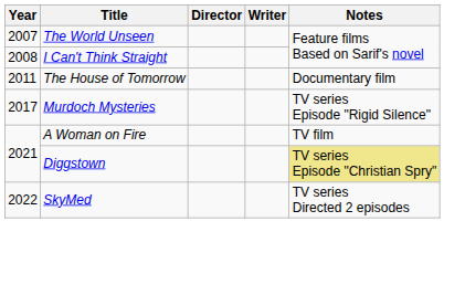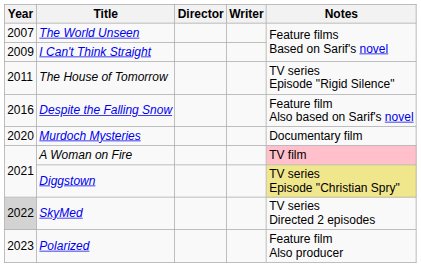 <table class="wikitable sortable">
 <tr>
 <th>Year</th>
 <th>Title</th>
 <th>Director</th>
 <th>Writer</th>
 <th>Notes</th>
 </tr>
 <tr>
 <td>2007</td>
 <td><em><a href='#'>The World Unseen</a></em></td>
 <td></td>
 <td></td>
 <td rowspan=2>Feature films<br>Based on Sarif's <a href='#'>novel</a></td>
 </tr>
 <tr>
-<td>2008</td>
+<td>2009</td>
 <td><em><a href='#'>I Can't Think Straight</a></em></td>
 <td></td>
 <td></td>
 </tr>
 <tr>
 <td>2011</td>
 <td><em>The House of Tomorrow</em></td>
 <td></td>
 <td></td>
-<td>Documentary film</td>
+<td>TV series<br>Episode "Rigid Silence"</td>
 </tr>
 <tr>
-<td>2017</td>
+<td>2016</td>
+<td><em><a href='#'>Despite the Falling Snow</a></em></td>
+<td></td>
+<td></td>
+<td>Feature film<br>Also based on Sarif's <a href='#'>novel</a></td>
+</tr>
+<tr>
+<td>2020</td>
 <td><em><a href='#'>Murdoch Mysteries</a></em></td>
 <td></td>
 <td></td>
-<td>TV series<br>Episode "Rigid Silence"</td>
+<td>Documentary film</td>
 </tr>
 <tr>
 <td rowspan=2>2021</td>
 <td><em>A Woman on Fire</em></td>
 <td></td>
 <td></td>
-<td>TV film</td>
+<td style="background: pink;">TV film</td>
 </tr>
 <tr>
 <td><em><a href='#'>Diggstown</a></em></td>
 <td></td>
 <td></td>
 <td style="background: khaki;">TV series<br>Episode "Christian Spry"</td>
 </tr>
 <tr>
-<td>2022</td>
+<td style="background: lightgrey;">2022</td>
 <td><em><a href='#'>SkyMed</a></em></td>
 <td></td>
 <td></td>
 <td>TV series<br>Directed 2 episodes</td>
 </tr>
+<tr>
+<td>2023</td>
+<td><em><a href='#'>Polarized</a></em></td>
+<td></td>
+<td></td>
+<td>Feature film<br>Also producer</td>
+</tr>
 </table>
